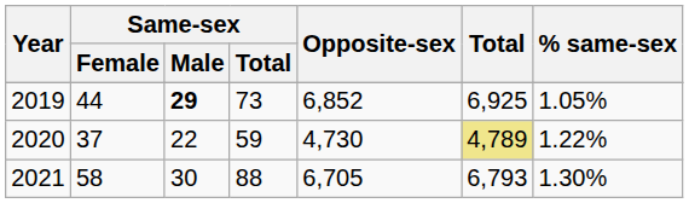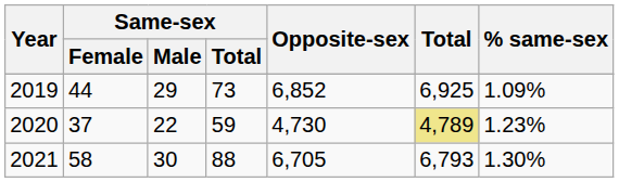 <table class="wikitable">
 <tr>
 <th rowspan=2>Year</th>
 <th colspan=3>Same-sex</th>
 <th rowspan=2>Opposite-sex</th>
 <th rowspan=2>Total</th>
 <th rowspan=2>% same-sex</th>
 </tr>
 <tr>
 <th>Female</th>
 <th>Male</th>
 <th>Total</th>
 </tr>
 <tr>
 </tr>
 <tr>
 <td>2019</td>
 <td>44</td>
-<td><strong>29</strong></td>
+<td>29</td>
 <td>73</td>
 <td>6,852</td>
 <td>6,925</td>
-<td>1.05%</td>
+<td>1.09%</td>
 </tr>
 <tr>
 <td>2020</td>
 <td>37</td>
 <td>22</td>
 <td>59</td>
 <td>4,730</td>
 <td style="background: khaki;">4,789</td>
-<td>1.22%</td>
+<td>1.23%</td>
 </tr>
 <tr>
 <td>2021</td>
 <td>58</td>
 <td>30</td>
 <td>88</td>
 <td>6,705</td>
 <td>6,793</td>
 <td>1.30%</td>
 </tr>
 </table>
